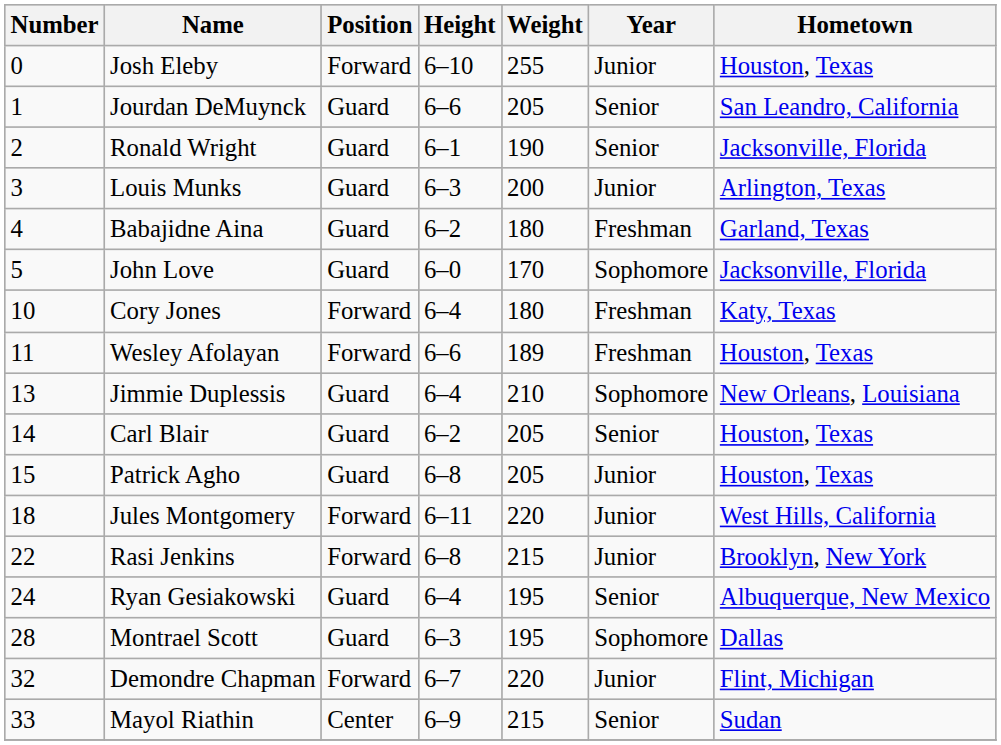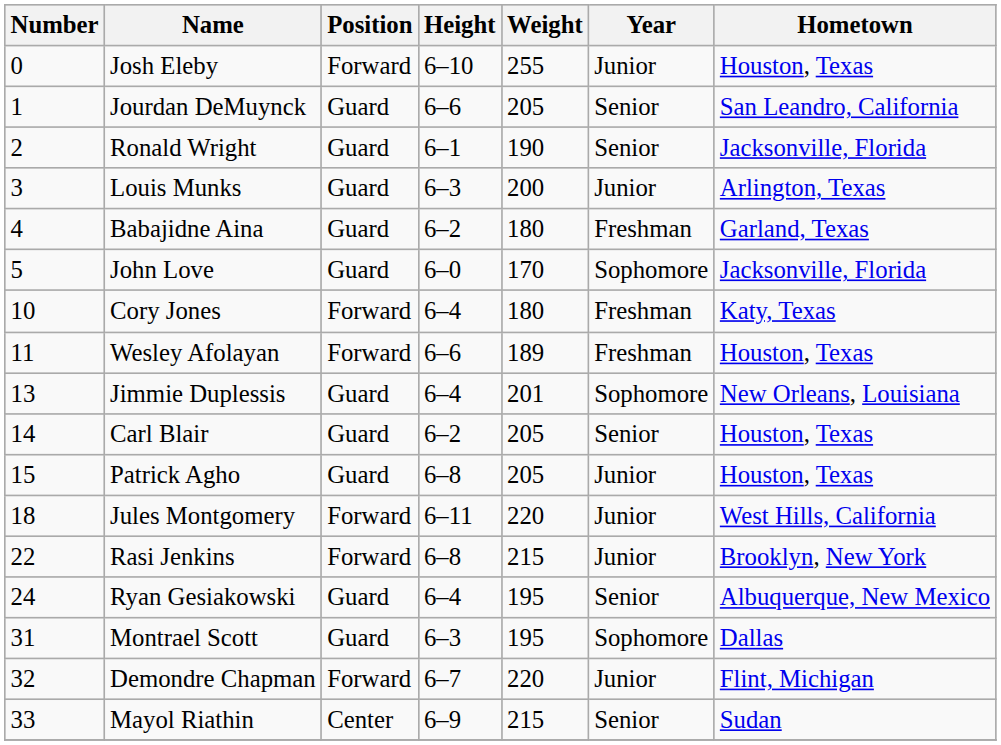 <table class="wikitable" style="font-size: 95%;">
 <tr>
 <th>Number</th>
 <th>Name</th>
 <th>Position</th>
 <th>Height</th>
 <th>Weight</th>
 <th>Year</th>
 <th>Hometown</th>
 </tr>
 <tr>
 <td>0</td>
 <td>Josh Eleby</td>
 <td>Forward</td>
 <td>6–10</td>
 <td>255</td>
 <td>Junior</td>
 <td><a href='#'>Houston</a>, <a href='#'>Texas</a></td>
 </tr>
 <tr>
 <td>1</td>
 <td>Jourdan DeMuynck</td>
 <td>Guard</td>
 <td>6–6</td>
 <td>205</td>
 <td>Senior</td>
 <td><a href='#'>San Leandro, California</a></td>
 </tr>
 <tr>
 <td>2</td>
 <td>Ronald Wright</td>
 <td>Guard</td>
 <td>6–1</td>
 <td>190</td>
 <td>Senior</td>
 <td><a href='#'>Jacksonville, Florida</a></td>
 </tr>
 <tr>
 <td>3</td>
 <td>Louis Munks</td>
 <td>Guard</td>
 <td>6–3</td>
 <td>200</td>
 <td>Junior</td>
 <td><a href='#'>Arlington, Texas</a></td>
 </tr>
 <tr>
 <td>4</td>
 <td>Babajidne Aina</td>
 <td>Guard</td>
 <td>6–2</td>
 <td>180</td>
 <td>Freshman</td>
 <td><a href='#'>Garland, Texas</a></td>
 </tr>
 <tr>
 <td>5</td>
 <td>John Love</td>
 <td>Guard</td>
 <td>6–0</td>
 <td>170</td>
 <td>Sophomore</td>
 <td><a href='#'>Jacksonville, Florida</a></td>
 </tr>
 <tr>
 <td>10</td>
 <td>Cory Jones</td>
 <td>Forward</td>
 <td>6–4</td>
 <td>180</td>
 <td>Freshman</td>
 <td><a href='#'>Katy, Texas</a></td>
 </tr>
 <tr>
 <td>11</td>
 <td>Wesley Afolayan</td>
 <td>Forward</td>
 <td>6–6</td>
 <td>189</td>
 <td>Freshman</td>
 <td><a href='#'>Houston</a>, <a href='#'>Texas</a></td>
 </tr>
 <tr>
 <td>13</td>
 <td>Jimmie Duplessis</td>
 <td>Guard</td>
 <td>6–4</td>
-<td>210</td>
+<td>201</td>
 <td>Sophomore</td>
 <td><a href='#'>New Orleans</a>, <a href='#'>Louisiana</a></td>
 </tr>
 <tr>
 <td>14</td>
 <td>Carl Blair</td>
 <td>Guard</td>
 <td>6–2</td>
 <td>205</td>
 <td>Senior</td>
 <td><a href='#'>Houston</a>, <a href='#'>Texas</a></td>
 </tr>
 <tr>
 <td>15</td>
 <td>Patrick Agho</td>
 <td>Guard</td>
 <td>6–8</td>
 <td>205</td>
 <td>Junior</td>
 <td><a href='#'>Houston</a>, <a href='#'>Texas</a></td>
 </tr>
 <tr>
 <td>18</td>
 <td>Jules Montgomery</td>
 <td>Forward</td>
 <td>6–11</td>
 <td>220</td>
 <td>Junior</td>
 <td><a href='#'>West Hills, California</a></td>
 </tr>
 <tr>
 <td>22</td>
 <td>Rasi Jenkins</td>
 <td>Forward</td>
 <td>6–8</td>
 <td>215</td>
 <td>Junior</td>
 <td><a href='#'>Brooklyn</a>, <a href='#'>New York</a></td>
 </tr>
 <tr>
 <td>24</td>
 <td>Ryan Gesiakowski</td>
 <td>Guard</td>
 <td>6–4</td>
 <td>195</td>
 <td>Senior</td>
 <td><a href='#'>Albuquerque, New Mexico</a></td>
 </tr>
 <tr>
-<td>28</td>
+<td>31</td>
 <td>Montrael Scott</td>
 <td>Guard</td>
 <td>6–3</td>
 <td>195</td>
 <td>Sophomore</td>
 <td><a href='#'>Dallas</a></td>
 </tr>
 <tr>
 <td>32</td>
 <td>Demondre Chapman</td>
 <td>Forward</td>
 <td>6–7</td>
 <td>220</td>
 <td>Junior</td>
 <td><a href='#'>Flint, Michigan</a></td>
 </tr>
 <tr>
 <td>33</td>
 <td>Mayol Riathin</td>
 <td>Center</td>
 <td>6–9</td>
 <td>215</td>
 <td>Senior</td>
 <td><a href='#'>Sudan</a></td>
 </tr>
 <tr>
 </tr>
 </table>
